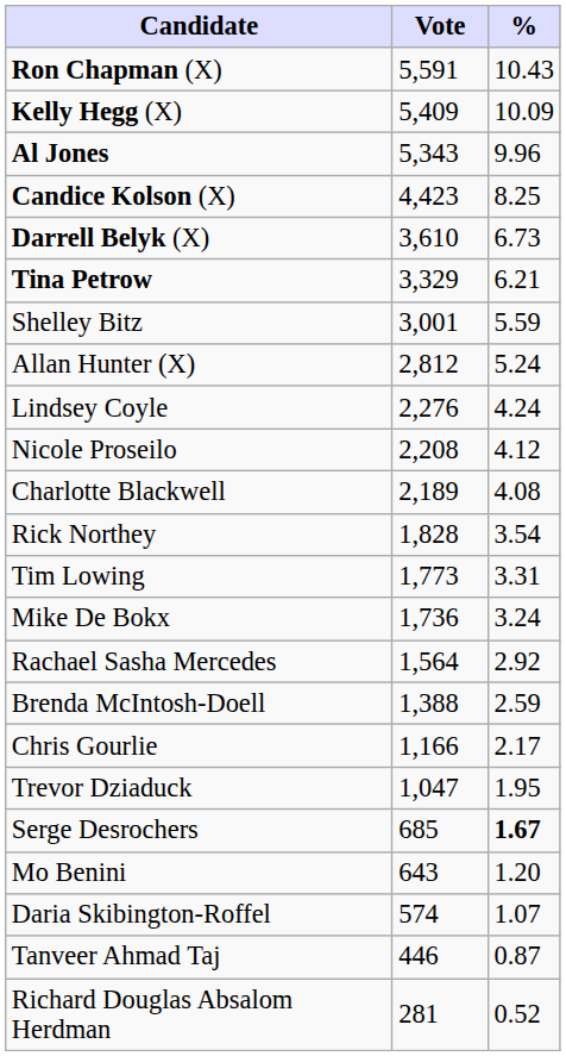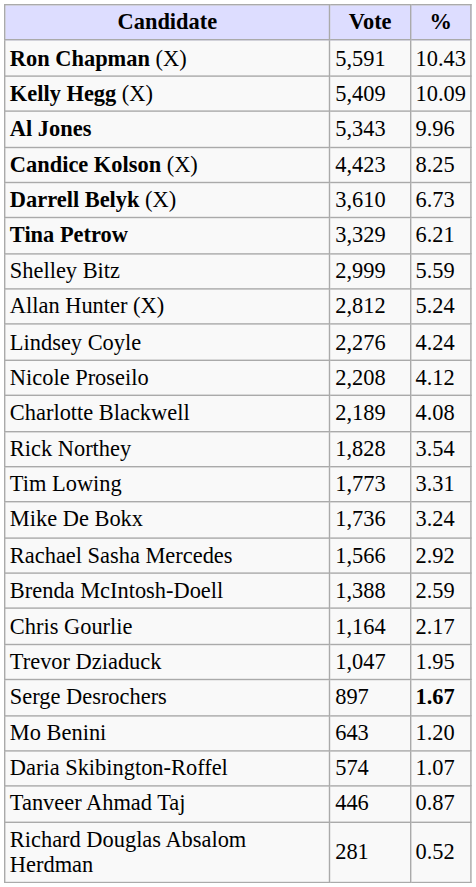 <table class="wikitable">
 <tr>
 <th style="background:#ddf; width:225px;">Candidate</th>
 <th style="background:#ddf; width:50px;">Vote</th>
 <th style="background:#ddf; width:30px;">%</th>
 </tr>
 <tr>
 <td><strong>Ron Chapman</strong> (X)</td>
 <td>5,591</td>
 <td>10.43</td>
 </tr>
 <tr>
 <td><strong>Kelly Hegg</strong> (X)</td>
 <td>5,409</td>
 <td>10.09</td>
 </tr>
 <tr>
 <td><strong>Al Jones</strong></td>
 <td>5,343</td>
 <td>9.96</td>
 </tr>
 <tr>
 <td><strong>Candice Kolson</strong> (X)</td>
 <td>4,423</td>
 <td>8.25</td>
 </tr>
 <tr>
 <td><strong>Darrell Belyk</strong> (X)</td>
 <td>3,610</td>
 <td>6.73</td>
 </tr>
 <tr>
 <td><strong>Tina Petrow</strong></td>
 <td>3,329</td>
 <td>6.21</td>
 </tr>
 <tr>
 <td>Shelley Bitz</td>
-<td>3,001</td>
+<td>2,999</td>
 <td>5.59</td>
 </tr>
 <tr>
 <td>Allan Hunter (X)</td>
 <td>2,812</td>
 <td>5.24</td>
 </tr>
 <tr>
 <td>Lindsey Coyle</td>
 <td>2,276</td>
 <td>4.24</td>
 </tr>
 <tr>
 <td>Nicole Proseilo</td>
 <td>2,208</td>
 <td>4.12</td>
 </tr>
 <tr>
 <td>Charlotte Blackwell</td>
 <td>2,189</td>
 <td>4.08</td>
 </tr>
 <tr>
 <td>Rick Northey</td>
 <td>1,828</td>
 <td>3.54</td>
 </tr>
 <tr>
 <td>Tim Lowing</td>
 <td>1,773</td>
 <td>3.31</td>
 </tr>
 <tr>
 <td>Mike De Bokx</td>
 <td>1,736</td>
 <td>3.24</td>
 </tr>
 <tr>
 <td>Rachael Sasha Mercedes</td>
-<td>1,564</td>
+<td>1,566</td>
 <td>2.92</td>
 </tr>
 <tr>
 <td>Brenda McIntosh-Doell</td>
 <td>1,388</td>
 <td>2.59</td>
 </tr>
 <tr>
 <td>Chris Gourlie</td>
-<td>1,166</td>
+<td>1,164</td>
 <td>2.17</td>
 </tr>
 <tr>
 <td>Trevor Dziaduck</td>
 <td>1,047</td>
 <td>1.95</td>
 </tr>
 <tr>
 <td>Serge Desrochers</td>
-<td>685</td>
+<td>897</td>
 <td><strong>1.67</strong></td>
 </tr>
 <tr>
 <td>Mo Benini</td>
 <td>643</td>
 <td>1.20</td>
 </tr>
 <tr>
 <td>Daria Skibington-Roffel</td>
 <td>574</td>
 <td>1.07</td>
 </tr>
 <tr>
 <td>Tanveer Ahmad Taj</td>
 <td>446</td>
 <td>0.87</td>
 </tr>
 <tr>
 <td>Richard Douglas Absalom Herdman</td>
 <td>281</td>
 <td>0.52</td>
 </tr>
 </table>
